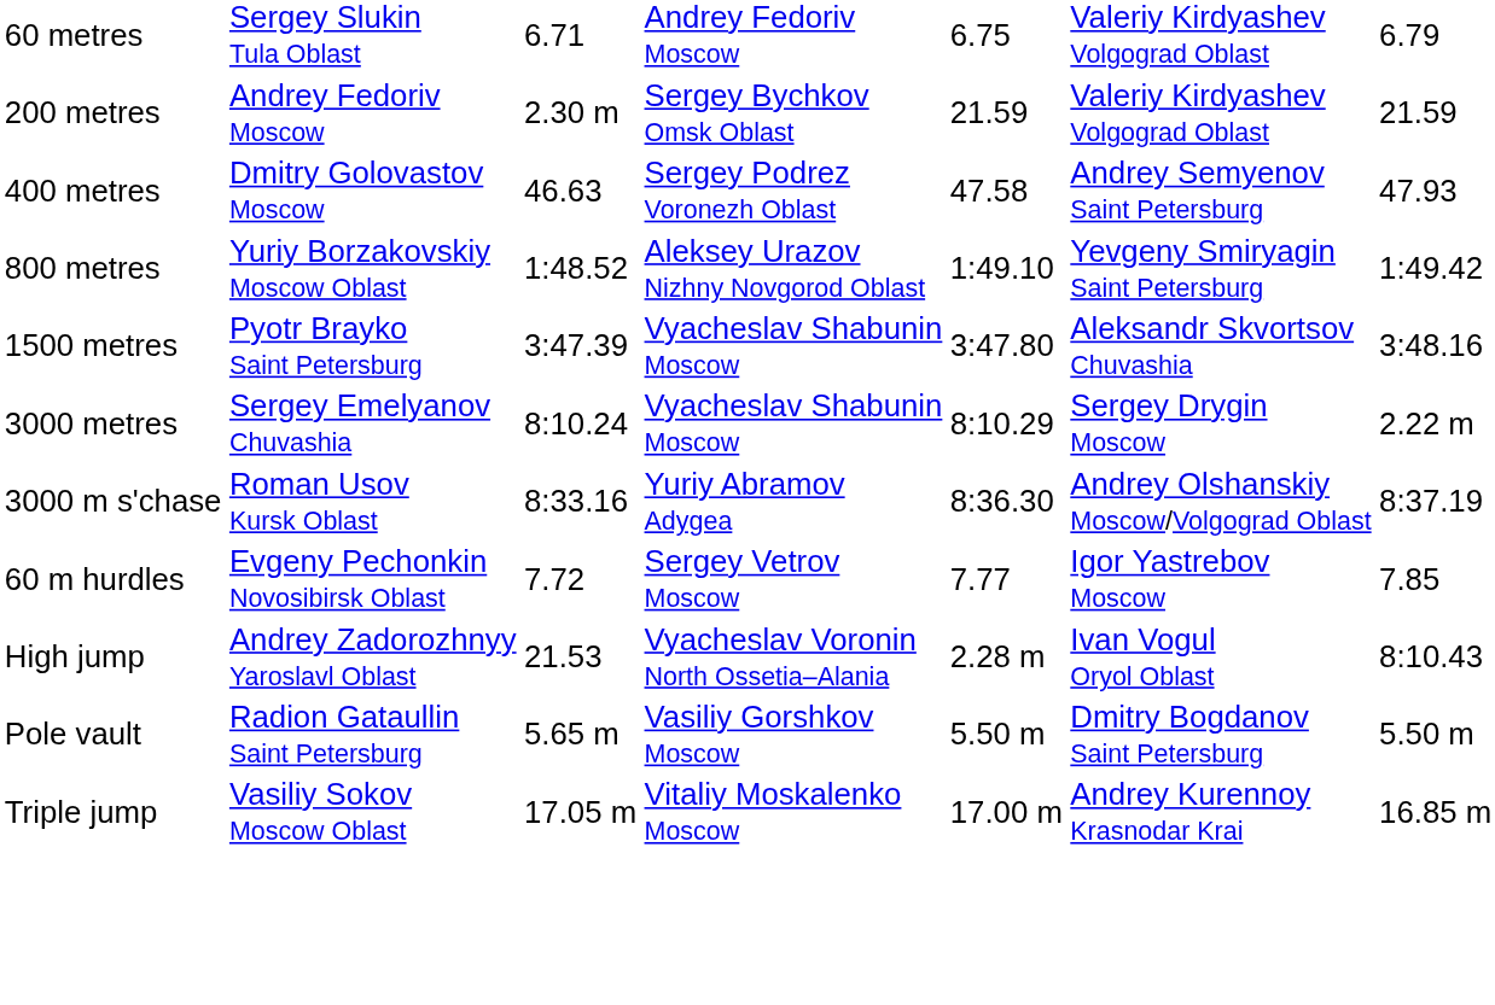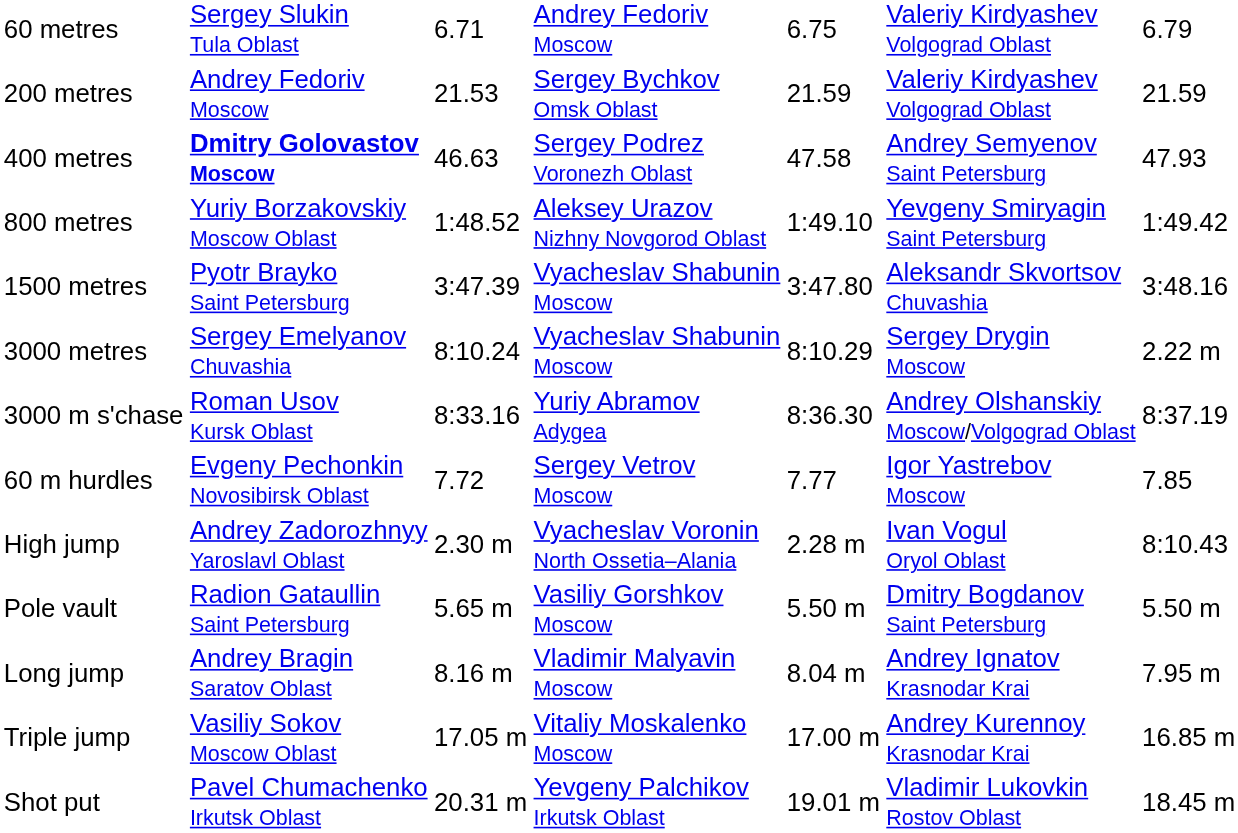 <table>
 <tr>
 <td>60 metres</td>
 <td><a href='#'>Sergey Slukin</a><br><small><a href='#'>Tula Oblast</a></small></td>
 <td>6.71</td>
 <td><a href='#'>Andrey Fedoriv</a><br><small><a href='#'>Moscow</a></small></td>
 <td>6.75</td>
 <td><a href='#'>Valeriy Kirdyashev</a><br><small><a href='#'>Volgograd Oblast</a></small></td>
 <td>6.79</td>
 </tr>
 <tr>
 <td>200 metres</td>
 <td><a href='#'>Andrey Fedoriv</a><br><small><a href='#'>Moscow</a></small></td>
-<td>2.30 m</td>
+<td>21.53</td>
 <td><a href='#'>Sergey Bychkov</a><br><small><a href='#'>Omsk Oblast</a></small></td>
 <td>21.59</td>
 <td><a href='#'>Valeriy Kirdyashev</a><br><small><a href='#'>Volgograd Oblast</a></small></td>
 <td>21.59</td>
 </tr>
 <tr>
 <td>400 metres</td>
-<td><a href='#'>Dmitry Golovastov</a><br><small><a href='#'>Moscow</a></small></td>
+<td><strong><a href='#'>Dmitry Golovastov</a><br><small><a href='#'>Moscow</a></small></strong></td>
 <td>46.63</td>
 <td><a href='#'>Sergey Podrez</a><br><small><a href='#'>Voronezh Oblast</a></small></td>
 <td>47.58</td>
 <td><a href='#'>Andrey Semyenov</a><br><small><a href='#'>Saint Petersburg</a></small></td>
 <td>47.93</td>
 </tr>
 <tr>
 <td>800 metres</td>
 <td><a href='#'>Yuriy Borzakovskiy</a><br><small><a href='#'>Moscow Oblast</a></small></td>
 <td>1:48.52</td>
 <td><a href='#'>Aleksey Urazov</a><br><small><a href='#'>Nizhny Novgorod Oblast</a></small></td>
 <td>1:49.10</td>
 <td><a href='#'>Yevgeny Smiryagin</a><br><small><a href='#'>Saint Petersburg</a></small></td>
 <td>1:49.42</td>
 </tr>
 <tr>
 <td>1500 metres</td>
 <td><a href='#'>Pyotr Brayko</a><br><small><a href='#'>Saint Petersburg</a></small></td>
 <td>3:47.39</td>
 <td><a href='#'>Vyacheslav Shabunin</a><br><small><a href='#'>Moscow</a></small></td>
 <td>3:47.80</td>
 <td><a href='#'>Aleksandr Skvortsov</a><br><small><a href='#'>Chuvashia</a></small></td>
 <td>3:48.16</td>
 </tr>
 <tr>
 <td>3000 metres</td>
 <td><a href='#'>Sergey Emelyanov</a><br><small><a href='#'>Chuvashia</a></small></td>
 <td>8:10.24</td>
 <td><a href='#'>Vyacheslav Shabunin</a><br><small><a href='#'>Moscow</a></small></td>
 <td>8:10.29</td>
 <td><a href='#'>Sergey Drygin</a><br><small><a href='#'>Moscow</a></small></td>
 <td>2.22 m</td>
 </tr>
 <tr>
 <td>3000 m s'chase</td>
 <td><a href='#'>Roman Usov</a><br><small><a href='#'>Kursk Oblast</a></small></td>
 <td>8:33.16</td>
 <td><a href='#'>Yuriy Abramov</a><br><small><a href='#'>Adygea</a></small></td>
 <td>8:36.30</td>
 <td><a href='#'>Andrey Olshanskiy</a><br><small><a href='#'>Moscow</a>/<a href='#'>Volgograd Oblast</a></small></td>
 <td>8:37.19</td>
 </tr>
 <tr>
 <td>60 m hurdles</td>
 <td><a href='#'>Evgeny Pechonkin</a><br><small><a href='#'>Novosibirsk Oblast</a></small></td>
 <td>7.72</td>
 <td><a href='#'>Sergey Vetrov</a><br><small><a href='#'>Moscow</a></small></td>
 <td>7.77</td>
 <td><a href='#'>Igor Yastrebov</a><br><small><a href='#'>Moscow</a></small></td>
 <td>7.85</td>
 </tr>
 <tr>
 <td>High jump</td>
 <td><a href='#'>Andrey Zadorozhnyy</a><br><small><a href='#'>Yaroslavl Oblast</a></small></td>
-<td>21.53</td>
+<td>2.30 m</td>
 <td><a href='#'>Vyacheslav Voronin</a><br><small><a href='#'>North Ossetia–Alania</a></small></td>
 <td>2.28 m</td>
 <td><a href='#'>Ivan Vogul</a><br><small><a href='#'>Oryol Oblast</a></small></td>
 <td>8:10.43</td>
 </tr>
 <tr>
 <td>Pole vault</td>
 <td><a href='#'>Radion Gataullin</a><br><small><a href='#'>Saint Petersburg</a></small></td>
 <td>5.65 m</td>
 <td><a href='#'>Vasiliy Gorshkov</a><br><small><a href='#'>Moscow</a></small></td>
 <td>5.50 m</td>
 <td><a href='#'>Dmitry Bogdanov</a><br><small><a href='#'>Saint Petersburg</a></small></td>
 <td>5.50 m</td>
 </tr>
 <tr>
+<td>Long jump</td>
+<td><a href='#'>Andrey Bragin</a><br><small><a href='#'>Saratov Oblast</a></small></td>
+<td>8.16 m</td>
+<td><a href='#'>Vladimir Malyavin</a><br><small><a href='#'>Moscow</a></small></td>
+<td>8.04 m</td>
+<td><a href='#'>Andrey Ignatov</a><br><small><a href='#'>Krasnodar Krai</a></small></td>
+<td>7.95 m</td>
+</tr>
+<tr>
 <td>Triple jump</td>
 <td><a href='#'>Vasiliy Sokov</a><br><small><a href='#'>Moscow Oblast</a></small></td>
 <td>17.05 m</td>
 <td><a href='#'>Vitaliy Moskalenko</a><br><small><a href='#'>Moscow</a></small></td>
 <td>17.00 m</td>
 <td><a href='#'>Andrey Kurennoy</a><br><small><a href='#'>Krasnodar Krai</a></small></td>
 <td>16.85 m</td>
 </tr>
+<tr>
+<td>Shot put</td>
+<td><a href='#'>Pavel Chumachenko</a><br><small><a href='#'>Irkutsk Oblast</a></small></td>
+<td>20.31 m</td>
+<td><a href='#'>Yevgeny Palchikov</a><br><small><a href='#'>Irkutsk Oblast</a></small></td>
+<td>19.01 m</td>
+<td><a href='#'>Vladimir Lukovkin</a><br><small><a href='#'>Rostov Oblast</a></small></td>
+<td>18.45 m</td>
+</tr>
 </table>
